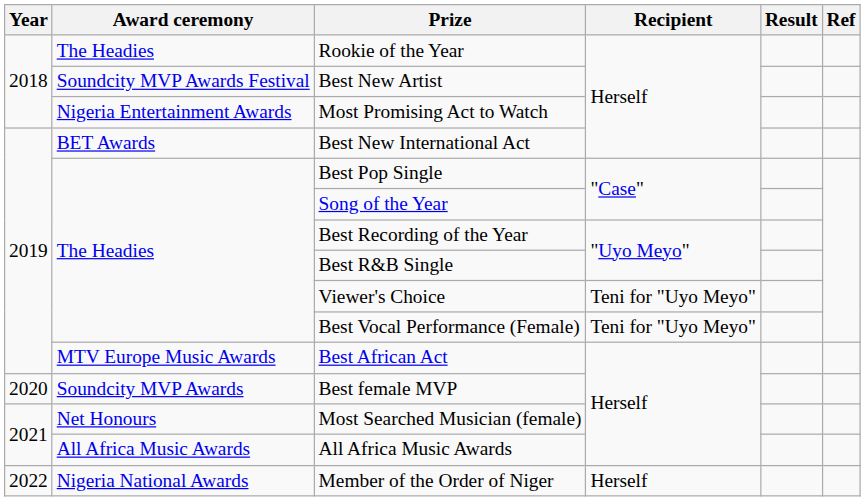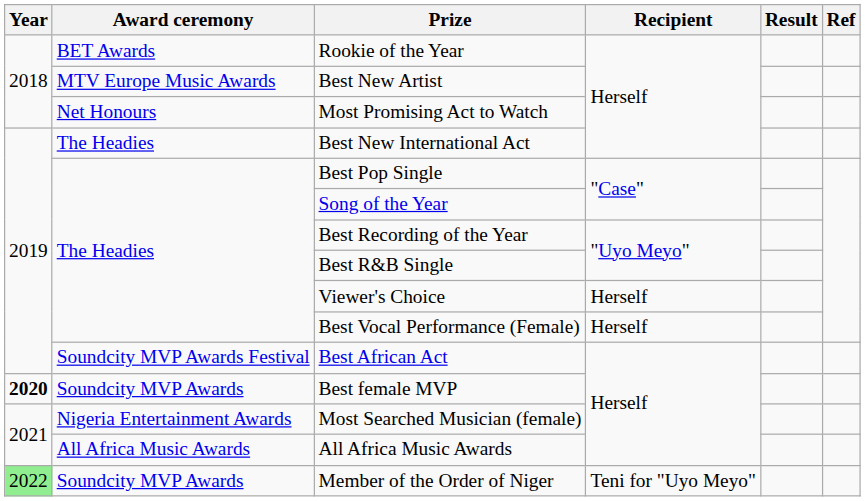 <table class ="wikitable">
 <tr>
 <th>Year</th>
 <th>Award ceremony</th>
 <th>Prize</th>
 <th>Recipient</th>
 <th>Result</th>
 <th>Ref</th>
 </tr>
 <tr>
 <td rowspan="3">2018</td>
-<td><a href='#'>The Headies</a></td>
+<td><a href='#'>BET Awards</a></td>
 <td>Rookie of the Year</td>
 <td rowspan="4">Herself</td>
 <td></td>
 <td></td>
 </tr>
 <tr>
-<td><a href='#'>Soundcity MVP Awards Festival</a></td>
+<td><a href='#'>MTV Europe Music Awards</a></td>
 <td>Best New Artist</td>
 <td></td>
 <td></td>
 </tr>
 <tr>
-<td><a href='#'>Nigeria Entertainment Awards</a></td>
+<td><a href='#'>Net Honours</a></td>
 <td>Most Promising Act to Watch</td>
 <td></td>
 <td></td>
 </tr>
 <tr>
 <td rowspan="8">2019</td>
-<td><a href='#'>BET Awards</a></td>
+<td><a href='#'>The Headies</a></td>
 <td>Best New International Act</td>
 <td></td>
 <td></td>
 </tr>
 <tr>
 <td rowspan="6"><a href='#'>The Headies</a></td>
 <td>Best Pop Single</td>
 <td rowspan="2">"<a href='#'>Case</a>"</td>
 <td></td>
 <td rowspan="6"></td>
 </tr>
 <tr>
 <td><a href='#'>Song of the Year</a></td>
 <td></td>
 </tr>
 <tr>
 <td>Best Recording of the Year</td>
 <td rowspan="2">"<a href='#'>Uyo Meyo</a>"</td>
 <td></td>
 </tr>
 <tr>
 <td>Best R&B Single</td>
 <td></td>
 </tr>
 <tr>
 <td>Viewer's Choice</td>
-<td>Teni for "Uyo Meyo"</td>
+<td>Herself</td>
 <td></td>
 </tr>
 <tr>
 <td>Best Vocal Performance (Female)</td>
-<td>Teni for "Uyo Meyo"</td>
+<td>Herself</td>
 <td></td>
 </tr>
 <tr>
-<td><a href='#'>MTV Europe Music Awards</a></td>
+<td><a href='#'>Soundcity MVP Awards Festival</a></td>
 <td><a href='#'>Best African Act</a></td>
 <td rowspan="4">Herself</td>
 <td></td>
 <td></td>
 </tr>
 <tr>
-<td>2020</td>
+<td><strong>2020</strong></td>
 <td><a href='#'>Soundcity MVP Awards</a></td>
 <td>Best female MVP</td>
 <td></td>
 <td></td>
 </tr>
 <tr>
 <td rowspan="2">2021</td>
-<td><a href='#'>Net Honours</a></td>
+<td><a href='#'>Nigeria Entertainment Awards</a></td>
 <td>Most Searched Musician (female)</td>
 <td></td>
 <td></td>
 </tr>
 <tr>
 <td><a href='#'>All Africa Music Awards</a></td>
 <td>All Africa Music Awards</td>
 <td></td>
 <td></td>
 </tr>
 <tr>
-<td>2022</td>
-<td><a href='#'>Nigeria National Awards</a></td>
+<td style="background: lightgreen;">2022</td>
+<td><a href='#'>Soundcity MVP Awards</a></td>
 <td>Member of the Order of Niger</td>
-<td>Herself</td>
+<td>Teni for "Uyo Meyo"</td>
 <td></td>
 <td></td>
 </tr>
 </table>
